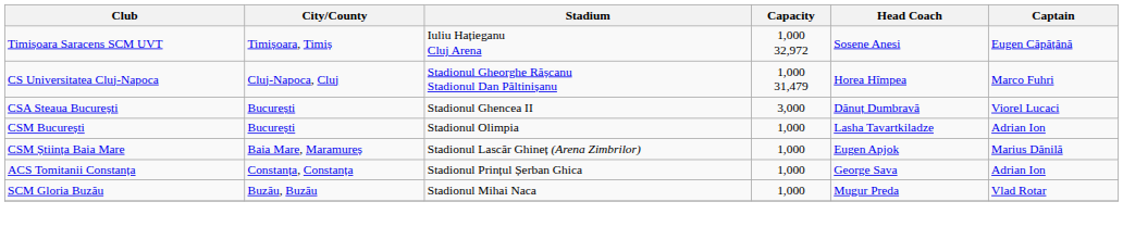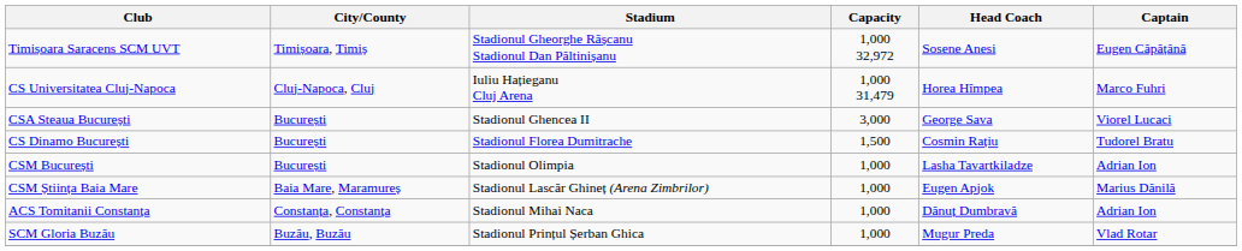 <table class="wikitable plainrowheaders" style="width:100%; font-size:88%;">
 <tr>
 <th>Club</th>
 <th>City/County</th>
 <th>Stadium</th>
 <th>Capacity</th>
 <th>Head Coach</th>
 <th>Captain</th>
 </tr>
 <tr>
 <td><a href='#'>Timișoara Saracens SCM UVT</a></td>
 <td><a href='#'>Timișoara</a>, <a href='#'>Timiș</a></td>
-<td>Iuliu Hațieganu <br> <a href='#'>Cluj Arena</a></td>
+<td><a href='#'>Stadionul Gheorghe Rășcanu</a> <br> <a href='#'>Stadionul Dan Păltinișanu</a></td>
 <td align=center>1,000 <br> 32,972</td>
 <td> <a href='#'>Sosene Anesi</a></td>
 <td> <a href='#'>Eugen Căpățână</a></td>
 </tr>
 <tr>
 <td><a href='#'>CS Universitatea Cluj-Napoca</a></td>
 <td><a href='#'>Cluj-Napoca</a>, <a href='#'>Cluj</a></td>
-<td><a href='#'>Stadionul Gheorghe Rășcanu</a> <br> <a href='#'>Stadionul Dan Păltinișanu</a></td>
+<td>Iuliu Hațieganu <br> <a href='#'>Cluj Arena</a></td>
 <td align=center>1,000 <br> 31,479</td>
 <td> <a href='#'>Horea Hîmpea</a></td>
 <td> <a href='#'>Marco Fuhri</a></td>
 </tr>
 <tr>
 <td><a href='#'>CSA Steaua București</a></td>
 <td><a href='#'>București</a></td>
 <td>Stadionul Ghencea II</td>
 <td align=center>3,000</td>
-<td> <a href='#'>Dănuț Dumbravă</a></td>
+<td> <a href='#'>George Sava</a></td>
 <td> <a href='#'>Viorel Lucaci</a></td>
+</tr>
+<tr>
+<td><a href='#'>CS Dinamo București</a></td>
+<td><a href='#'>București</a></td>
+<td><a href='#'>Stadionul Florea Dumitrache</a></td>
+<td align=center>1,500</td>
+<td> <a href='#'>Cosmin Rațiu</a></td>
+<td> <a href='#'>Tudorel Bratu</a></td>
 </tr>
 <tr>
 <td><a href='#'>CSM București</a></td>
 <td><a href='#'>București</a></td>
 <td>Stadionul Olimpia</td>
 <td align=center>1,000</td>
 <td> <a href='#'>Lasha Tavartkiladze</a></td>
 <td> <a href='#'>Adrian Ion</a></td>
 </tr>
 <tr>
 <td><a href='#'>CSM Știința Baia Mare</a></td>
 <td><a href='#'>Baia Mare</a>, <a href='#'>Maramureș</a></td>
 <td>Stadionul Lascăr Ghineț <em>(Arena Zimbrilor)</em></td>
 <td align=center>1,000</td>
 <td> <a href='#'>Eugen Apjok</a></td>
 <td> <a href='#'>Marius Dănilă</a></td>
 </tr>
 <tr>
 <td><a href='#'>ACS Tomitanii Constanța</a></td>
 <td><a href='#'>Constanța</a>, <a href='#'>Constanța</a></td>
-<td>Stadionul Prințul Șerban Ghica</td>
+<td>Stadionul Mihai Naca</td>
 <td align=center>1,000</td>
-<td> <a href='#'>George Sava</a></td>
+<td> <a href='#'>Dănuț Dumbravă</a></td>
 <td> <a href='#'>Adrian Ion</a></td>
 </tr>
 <tr>
 <td><a href='#'>SCM Gloria Buzău</a></td>
 <td><a href='#'>Buzău</a>, <a href='#'>Buzău</a></td>
-<td>Stadionul Mihai Naca</td>
+<td>Stadionul Prințul Șerban Ghica</td>
 <td align=center>1,000</td>
 <td> <a href='#'>Mugur Preda</a></td>
 <td> <a href='#'>Vlad Rotar</a></td>
 </tr>
 <tr>
 </tr>
 </table>
